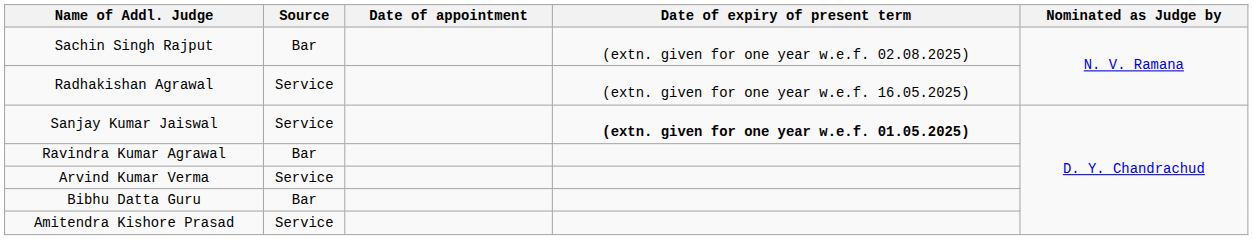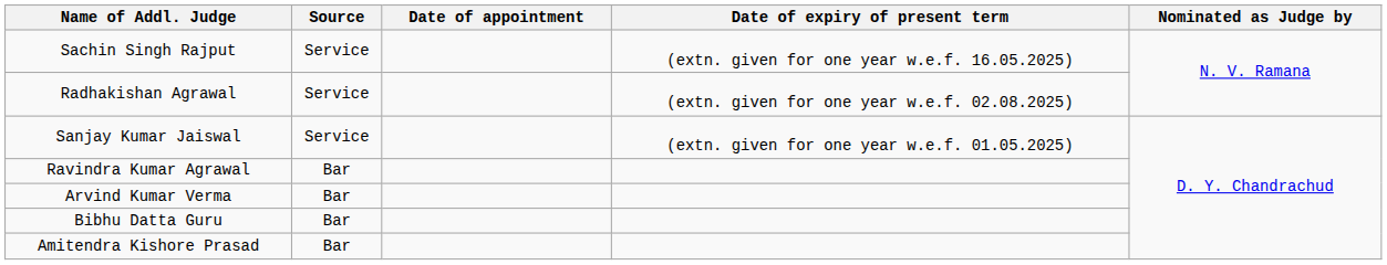 <table class="wikitable sortable static-row-numbers static-row-header" style="text-align:center" width="92%">
 <tr>
 <th>Name of Addl. Judge</th>
 <th>Source</th>
 <th>Date of appointment</th>
 <th>Date of expiry of present term</th>
 <th>Nominated as Judge by</th>
 </tr>
 <tr>
 <td>Sachin Singh Rajput</td>
-<td>Bar</td>
+<td>Service</td>
 <td></td>
-<td><br>(extn. given for one year w.e.f. 02.08.2025)</td>
+<td><br>(extn. given for one year w.e.f. 16.05.2025)</td>
 <td rowspan="2"><a href='#'>N. V. Ramana</a></td>
 </tr>
 <tr>
 <td>Radhakishan Agrawal</td>
 <td>Service</td>
 <td></td>
-<td><br>(extn. given for one year w.e.f. 16.05.2025)</td>
+<td><br>(extn. given for one year w.e.f. 02.08.2025)</td>
 </tr>
 <tr>
 <td>Sanjay Kumar Jaiswal</td>
 <td>Service</td>
 <td></td>
-<td><strong><br>(extn. given for one year w.e.f. 01.05.2025)</strong></td>
+<td><br>(extn. given for one year w.e.f. 01.05.2025)</td>
 <td rowspan="5"><a href='#'>D. Y. Chandrachud</a></td>
 </tr>
 <tr>
 <td>Ravindra Kumar Agrawal</td>
 <td>Bar</td>
 <td></td>
 <td></td>
 </tr>
 <tr>
 <td>Arvind Kumar Verma</td>
-<td>Service</td>
+<td>Bar</td>
 <td></td>
 <td></td>
 </tr>
 <tr>
 <td>Bibhu Datta Guru</td>
 <td>Bar</td>
 <td></td>
 <td></td>
 </tr>
 <tr>
 <td>Amitendra Kishore Prasad</td>
-<td>Service</td>
+<td>Bar</td>
 <td></td>
 <td></td>
 </tr>
 </table>
